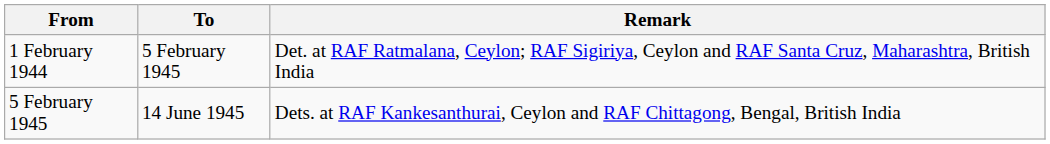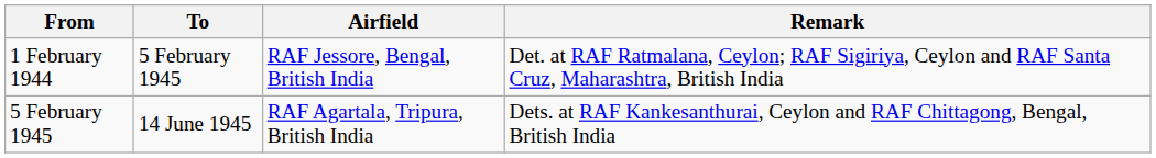 <table class="wikitable">
 <tr>
 <th>From</th>
 <th>To</th>
+<th>Airfield</th>
 <th>Remark</th>
 </tr>
 <tr>
 <td>1 February 1944</td>
 <td>5 February 1945</td>
+<td><a href='#'>RAF Jessore</a>, <a href='#'>Bengal</a>, <a href='#'>British India</a></td>
 <td>Det. at <a href='#'>RAF Ratmalana</a>, <a href='#'>Ceylon</a>; <a href='#'>RAF Sigiriya</a>, Ceylon and <a href='#'>RAF Santa Cruz</a>, <a href='#'>Maharashtra</a>, British India</td>
 </tr>
 <tr>
 <td>5 February 1945</td>
 <td>14 June 1945</td>
+<td><a href='#'>RAF Agartala</a>, <a href='#'>Tripura</a>, British India</td>
 <td>Dets. at <a href='#'>RAF Kankesanthurai</a>, Ceylon and <a href='#'>RAF Chittagong</a>, Bengal, British India</td>
 </tr>
 </table>
